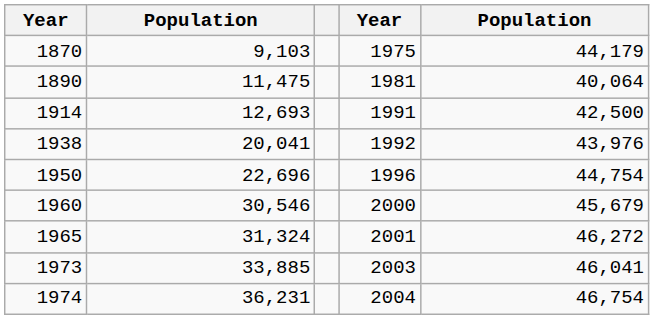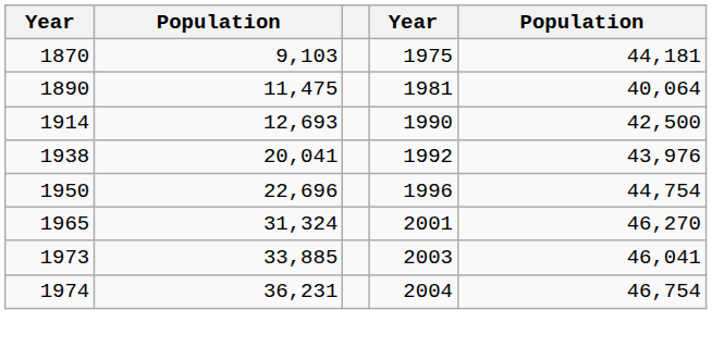 <table class="wikitable" style="text-align:right;">
 <tr>
 <th style="width:50px;">Year</th>
 <th style="width:150px;">Population</th>
 <th style="width:10px;"></th>
 <th style="width:50px;">Year</th>
 <th style="width:150px;">Population</th>
 </tr>
 <tr>
 <td>1870</td>
 <td>9,103</td>
 <td></td>
 <td>1975</td>
-<td>44,179</td>
+<td>44,181</td>
 </tr>
 <tr>
 <td>1890</td>
 <td>11,475</td>
 <td></td>
 <td>1981</td>
 <td>40,064</td>
 </tr>
 <tr>
 <td>1914</td>
 <td>12,693</td>
 <td></td>
-<td>1991</td>
+<td>1990</td>
 <td>42,500</td>
 </tr>
 <tr>
 <td>1938</td>
 <td>20,041</td>
 <td></td>
 <td>1992</td>
 <td>43,976</td>
 </tr>
 <tr>
 <td>1950</td>
 <td>22,696</td>
 <td></td>
 <td>1996</td>
 <td>44,754</td>
 </tr>
 <tr>
-<td>1960</td>
-<td>30,546</td>
-<td></td>
-<td>2000</td>
-<td>45,679</td>
-</tr>
-<tr>
 <td>1965</td>
 <td>31,324</td>
 <td></td>
 <td>2001</td>
-<td>46,272</td>
+<td>46,270</td>
 </tr>
 <tr>
 <td>1973</td>
 <td>33,885</td>
 <td></td>
 <td>2003</td>
 <td>46,041</td>
 </tr>
 <tr>
 <td>1974</td>
 <td>36,231</td>
 <td></td>
 <td>2004</td>
 <td>46,754</td>
 </tr>
 </table>
